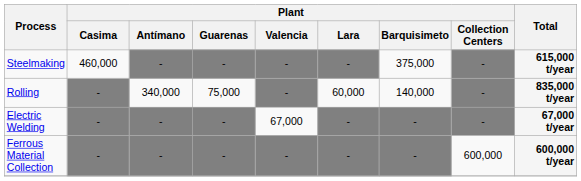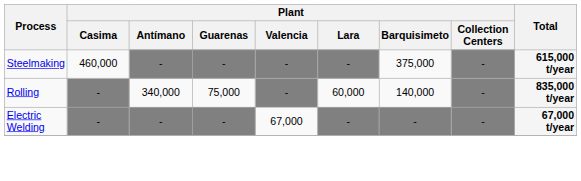 <table class="wikitable" style="font-size:100%; text-align:center;">
 <tr>
 <th rowspan=2>Process</th>
 <th colspan=7>Plant</th>
 <th width="90" rowspan=2>Total</th>
 </tr>
 <tr>
 <th width="90">Casima</th>
 <th width="90">Antímano</th>
 <th width="90">Guarenas</th>
 <th width="90">Valencia</th>
 <th width="90">Lara</th>
 <th width="90">Barquisimeto</th>
 <th width="90">Collection Centers</th>
 </tr>
 <tr>
 <td align=left><a href='#'>Steelmaking</a></td>
 <td>460,000</td>
 <td style="background:gray">-</td>
 <td style="background:gray">-</td>
 <td style="background:gray">-</td>
 <td style="background:gray">-</td>
 <td>375,000</td>
 <td style="background:gray">-</td>
 <td align=right bgcolor="WhiteSmoke"><strong>615,000 t/year</strong></td>
 </tr>
 <tr>
 <td align=left><a href='#'>Rolling</a></td>
 <td style="background:gray">-</td>
 <td>340,000</td>
 <td>75,000</td>
 <td style="background:gray">-</td>
 <td>60,000</td>
 <td>140,000</td>
 <td style="background:gray">-</td>
 <td align=right bgcolor="WhiteSmoke"><strong>835,000 t/year</strong></td>
 </tr>
 <tr>
 <td align=left><a href='#'>Electric Welding</a></td>
 <td style="background:gray">-</td>
 <td style="background:gray">-</td>
 <td style="background:gray">-</td>
 <td>67,000</td>
 <td style="background:gray">-</td>
 <td style="background:gray">-</td>
 <td style="background:gray">-</td>
 <td align=right bgcolor="WhiteSmoke"><strong>67,000 t/year</strong></td>
 </tr>
 <tr>
-<td align=left><a href='#'>Ferrous Material Collection</a></td>
-<td style="background:gray">-</td>
-<td style="background:gray">-</td>
-<td style="background:gray">-</td>
-<td style="background:gray">-</td>
-<td style="background:gray">-</td>
-<td style="background:gray">-</td>
-<td>600,000</td>
-<td align=right bgcolor="WhiteSmoke"><strong>600,000 t/year</strong></td>
-</tr>
-<tr>
 </tr>
 </table>
